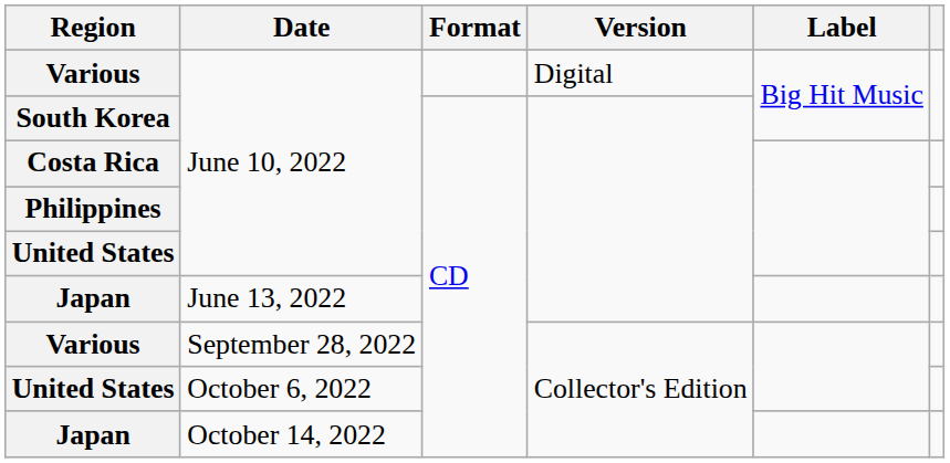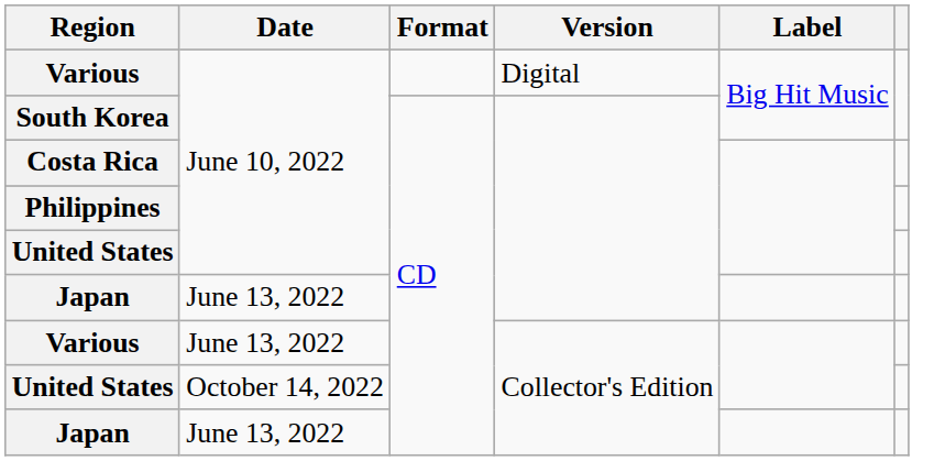 <table class="wikitable plainrowheaders">
 <tr>
 <th scope="col">Region</th>
 <th scope="col">Date</th>
 <th scope="col">Format</th>
 <th scope="col">Version</th>
 <th scope="col">Label</th>
 <th scope="col"></th>
 </tr>
 <tr>
 <th rowspan="2" scope="row">Various</th>
 <td rowspan="6">June 10, 2022</td>
 <td></td>
 <td>Digital</td>
 <td rowspan="3"><a href='#'>Big Hit Music</a></td>
 <td rowspan="3" style="text-align:center;"></td>
 </tr>
 <tr>
 <td rowspan="9"><a href='#'>CD</a></td>
 <td rowspan="6"></td>
 </tr>
 <tr>
 <th scope="row">South Korea</th>
 </tr>
 <tr>
 <th scope="row">Costa Rica</th>
 <td rowspan="3"></td>
 <td style="text-align:center;"></td>
 </tr>
 <tr>
 <th scope="row">Philippines</th>
 <td style="text-align:center;"></td>
 </tr>
 <tr>
 <th scope="row">United States</th>
 <td style="text-align:center;"></td>
 </tr>
 <tr>
 <th scope="row">Japan</th>
 <td>June 13, 2022</td>
 <td></td>
 <td style="text-align:center;"></td>
 </tr>
 <tr>
 <th scope="row">Various</th>
-<td>September 28, 2022</td>
+<td>June 13, 2022</td>
 <td rowspan="3">Collector's Edition</td>
 <td rowspan="2"></td>
 <td style="text-align:center;"></td>
 </tr>
 <tr>
 <th scope="row">United States</th>
-<td>October 6, 2022</td>
+<td>October 14, 2022</td>
 <td style="text-align:center;"></td>
 </tr>
 <tr>
 <th scope="row">Japan</th>
-<td>October 14, 2022</td>
+<td>June 13, 2022</td>
 <td></td>
 <td style="text-align:center;"></td>
 </tr>
 </table>
